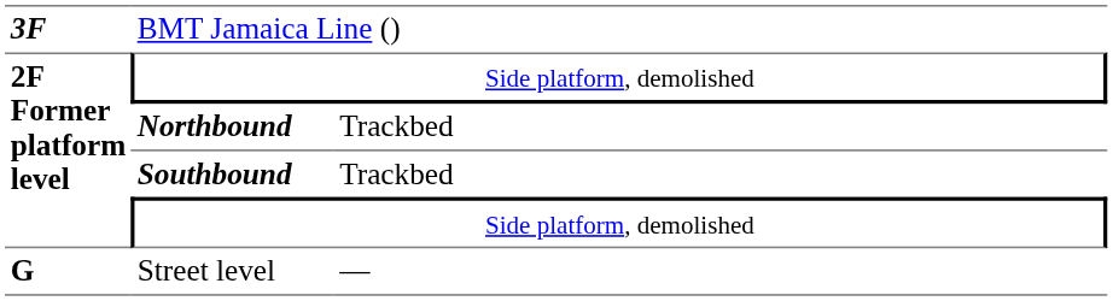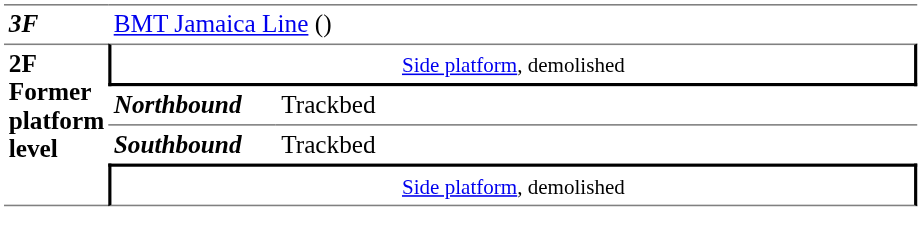 <table border=0 cellspacing=0 cellpadding=3>
 <tr>
 <td style="width:50px; border-top:solid 1px gray; vertical-align:top;"><strong><em>3F</em></strong></td>
 <td colspan=2 style="width:100px;border-top:solid 1px gray; vertical-align:top;" width=800><a href='#'>BMT Jamaica Line</a> ()</td>
 </tr>
 <tr>
 <td rowspan=4 style="width:50px; border-top:solid 1px gray; border-bottom:solid 1px gray; vertical-align:top;"><strong>2F<br>Former platform level</strong></td>
 <td colspan="2" style="border-top:solid 1px gray; border-right:solid 2px black; border-left:solid 2px black; border-bottom:solid 2px black; text-align:center;"><small><a href='#'>Side platform</a>, demolished</small></td>
 </tr>
 <tr>
 <td style="border-bottom:solid 1px gray;" width=100><strong><em>Northbound</em></strong></td>
 <td style="border-bottom:solid 1px gray;" width=400>Trackbed</td>
 </tr>
 <tr>
 <td><strong><em>Southbound</em></strong></td>
 <td>Trackbed</td>
 </tr>
 <tr>
 <td style="border-bottom:solid 1px gray;border-top:solid 2px black;border-right:solid 2px black;border-left:solid 2px black;text-align:center;" colspan=2><small><a href='#'>Side platform</a>, demolished</small></td>
 </tr>
-<tr>
-<td style="width:50px;border-bottom:solid 1px gray; vertical-align:top;" width=50><strong>G</strong></td>
-<td style="width:100px;border-bottom:solid 1px gray; vertical-align:top;" width=100>Street level</td>
-<td style="width:400px;border-bottom:solid 1px gray; vertical-align:top;" width=400>—</td>
-</tr>
 </table>
